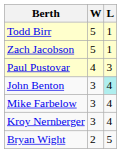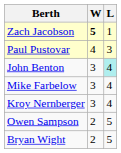 <table class="wikitable">
 <tr>
 <th>Berth</th>
 <th><strong>W</strong></th>
 <th><strong>L</strong></th>
 </tr>
 <tr bgcolor="#ffffcc">
-<td> <a href='#'>Todd Birr</a></td>
-<td>5</td>
-<td>1</td>
-</tr>
-<tr bgcolor="#ffffcc">
 <td> <a href='#'>Zach Jacobson</a></td>
-<td>5</td>
+<td><strong>5</strong></td>
 <td>1</td>
 </tr>
 <tr bgcolor="#ffffcc">
 <td> <a href='#'>Paul Pustovar</a></td>
 <td>4</td>
 <td>3</td>
 </tr>
 <tr>
 <td> <a href='#'>John Benton</a></td>
 <td>3</td>
 <td style="background: paleturquoise;">4</td>
 </tr>
 <tr>
 <td> <a href='#'>Mike Farbelow</a></td>
 <td>3</td>
 <td>4</td>
 </tr>
 <tr>
 <td> <a href='#'>Kroy Nernberger</a></td>
 <td>3</td>
 <td>4</td>
 </tr>
 <tr>
+<td> <a href='#'>Owen Sampson</a></td>
+<td>2</td>
+<td>5</td>
+</tr>
+<tr>
 <td> <a href='#'>Bryan Wight</a></td>
 <td>2</td>
 <td>5</td>
 </tr>
 </table>
